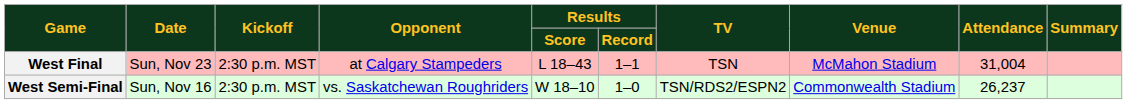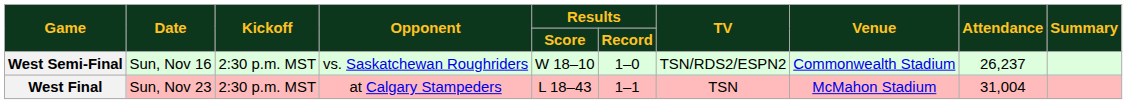 <table class="wikitable" style="font-size: 95%;">
 <tr>
 <th style="background:#0C371D;color:#ffc322;" rowspan=2>Game</th>
 <th style="background:#0C371D;color:#ffc322;" rowspan=2>Date</th>
 <th style="background:#0C371D;color:#ffc322;" rowspan=2>Kickoff</th>
 <th style="background:#0C371D;color:#ffc322;" rowspan=2>Opponent</th>
 <th style="background:#0C371D;color:#ffc322;" colspan=2>Results</th>
 <th style="background:#0C371D;color:#ffc322;" rowspan=2>TV</th>
 <th style="background:#0C371D;color:#ffc322;" rowspan=2>Venue</th>
 <th style="background:#0C371D;color:#ffc322;" rowspan=2>Attendance</th>
 <th style="background:#0C371D;color:#ffc322;" rowspan=2>Summary</th>
 </tr>
 <tr>
 <th style="background:#0C371D;color:#ffc322;">Score</th>
 <th style="background:#0C371D;color:#ffc322;">Record</th>
 </tr>
+<tr align="center" bgcolor="#ddffdd">
+<th align="center"><strong>West Semi-Final</strong></th>
+<td align="center">Sun, Nov 16</td>
+<td align="center">2:30 p.m. MST</td>
+<td align="center">vs. <a href='#'>Saskatchewan Roughriders</a></td>
+<td align="center">W 18–10</td>
+<td align="center">1–0</td>
+<td align="center">TSN/RDS2/ESPN2</td>
+<td align="center"><a href='#'>Commonwealth Stadium</a></td>
+<td align="center">26,237</td>
+<td align="center"></td>
+</tr>
 <tr align="center" bgcolor="#ffbbbb">
 <th align="center"><strong>West Final</strong></th>
 <td align="center">Sun, Nov 23</td>
 <td align="center">2:30 p.m. MST</td>
 <td align="center">at <a href='#'>Calgary Stampeders</a></td>
 <td align="center">L 18–43</td>
 <td align="center">1–1</td>
 <td align="center">TSN</td>
 <td align="center"><a href='#'>McMahon Stadium</a></td>
 <td align="center">31,004</td>
 <td align="center"></td>
 </tr>
-<tr align="center" bgcolor="#ddffdd">
-<th align="center"><strong>West Semi-Final</strong></th>
-<td align="center">Sun, Nov 16</td>
-<td align="center">2:30 p.m. MST</td>
-<td align="center">vs. <a href='#'>Saskatchewan Roughriders</a></td>
-<td align="center">W 18–10</td>
-<td align="center">1–0</td>
-<td align="center">TSN/RDS2/ESPN2</td>
-<td align="center"><a href='#'>Commonwealth Stadium</a></td>
-<td align="center">26,237</td>
-<td align="center"></td>
-</tr>
 </table>
